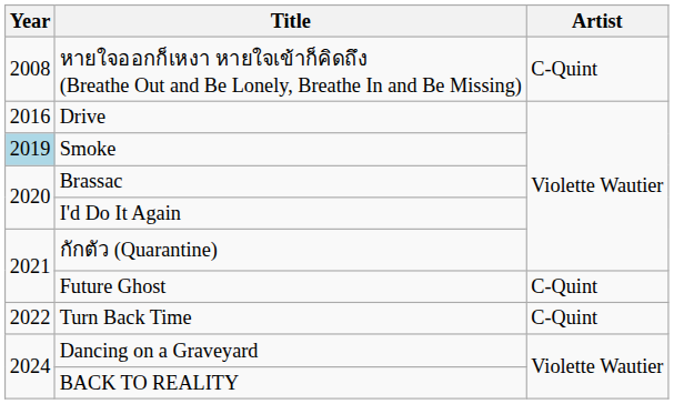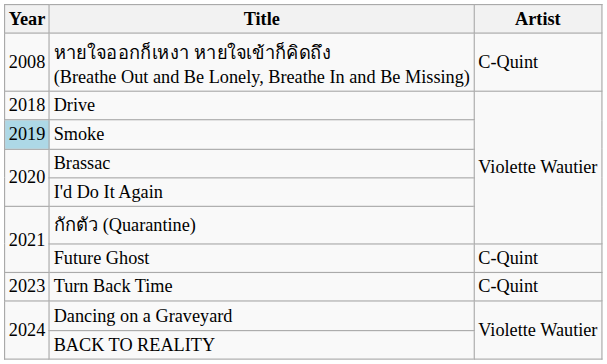 <table class="wikitable">
 <tr>
 <th>Year</th>
 <th>Title</th>
 <th>Artist</th>
 </tr>
 <tr>
 <td>2008</td>
 <td>หายใจออกก็เหงา หายใจเข้าก็คิดถึง<br>(Breathe Out and Be Lonely, Breathe In and Be Missing)</td>
 <td>C-Quint</td>
 </tr>
 <tr>
-<td>2016</td>
+<td>2018</td>
 <td>Drive</td>
 <td rowspan="5">Violette Wautier</td>
 </tr>
 <tr>
 <td style="background: lightblue;">2019</td>
 <td>Smoke</td>
 </tr>
 <tr>
 <td rowspan="2">2020</td>
 <td>Brassac</td>
 </tr>
 <tr>
 <td>I'd Do It Again</td>
 </tr>
 <tr>
 <td rowspan="2">2021</td>
 <td>กักตัว (Quarantine)</td>
 </tr>
 <tr>
 <td>Future Ghost</td>
 <td>C-Quint</td>
 </tr>
 <tr>
-<td>2022</td>
+<td>2023</td>
 <td>Turn Back Time</td>
 <td>C-Quint</td>
 </tr>
 <tr>
 <td rowspan="2">2024</td>
 <td>Dancing on a Graveyard</td>
 <td rowspan="2">Violette Wautier</td>
 </tr>
 <tr>
 <td>BACK TO REALITY</td>
 </tr>
 </table>
